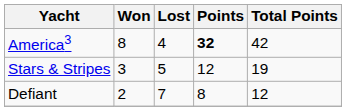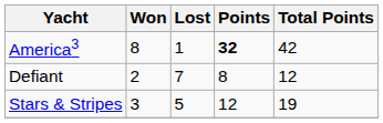 <table class="wikitable">
 <tr>
 <th>Yacht</th>
 <th>Won</th>
 <th>Lost</th>
 <th>Points</th>
 <th>Total Points</th>
 </tr>
 <tr>
 <td><a href='#'>America<sup>3</sup></a></td>
 <td>8</td>
-<td>4</td>
+<td>1</td>
 <td><strong>32</strong></td>
 <td>42</td>
+</tr>
+<tr>
+<td>Defiant</td>
+<td>2</td>
+<td>7</td>
+<td>8</td>
+<td>12</td>
 </tr>
 <tr>
 <td><a href='#'>Stars & Stripes</a></td>
 <td>3</td>
 <td>5</td>
 <td>12</td>
 <td>19</td>
 </tr>
 <tr>
-<td>Defiant</td>
-<td>2</td>
-<td>7</td>
-<td>8</td>
-<td>12</td>
-</tr>
-<tr>
 </tr>
 </table>
